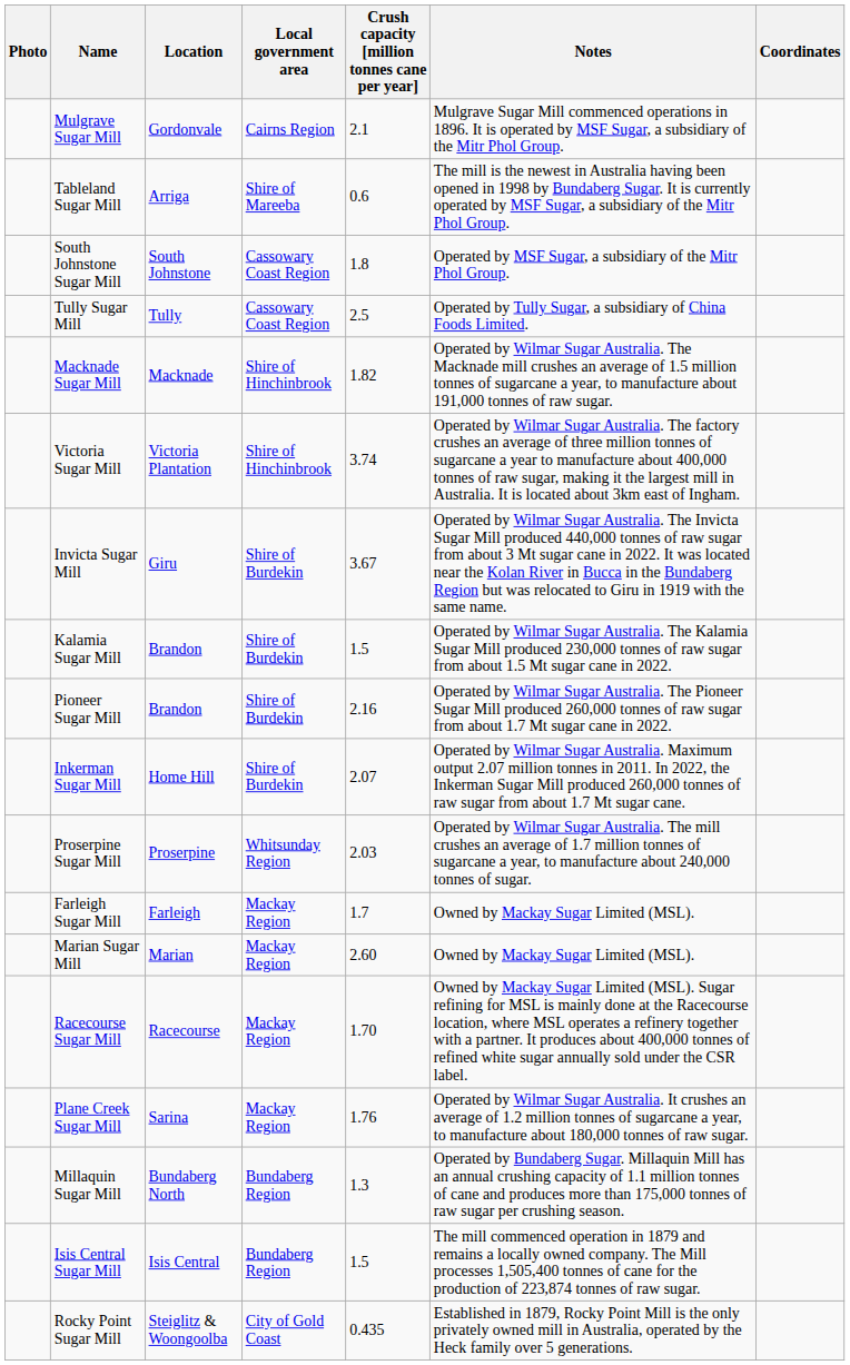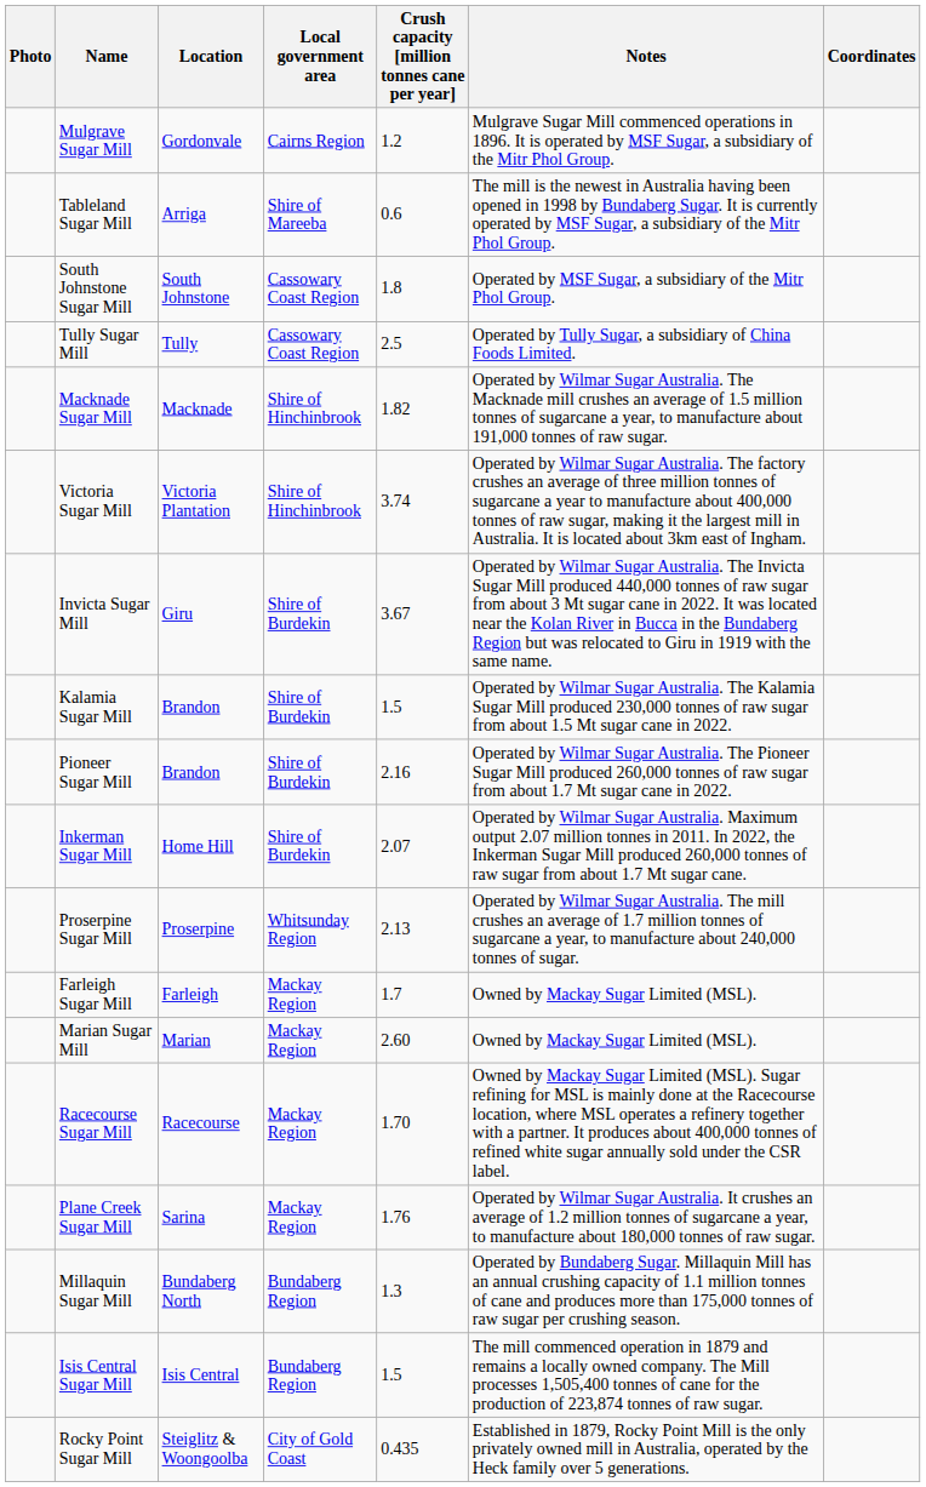 <table class="wikitable sortable">
 <tr>
 <th scope="col" class="unsortable">Photo</th>
 <th scope="col">Name</th>
 <th scope="col">Location</th>
 <th scope="col">Local government area</th>
 <th scope="col">Crush capacity<br>[million tonnes cane per year]</th>
 <th scope="col" class="unsortable">Notes</th>
 <th scope="col">Coordinates</th>
 </tr>
 <tr>
 <td></td>
 <td><a href='#'>Mulgrave Sugar Mill</a></td>
 <td><a href='#'>Gordonvale</a></td>
 <td><a href='#'>Cairns Region</a></td>
-<td>2.1</td>
+<td>1.2</td>
 <td>Mulgrave Sugar Mill commenced operations in 1896. It is operated by <a href='#'>MSF Sugar</a>, a subsidiary of the <a href='#'>Mitr Phol Group</a>.</td>
 <td></td>
 </tr>
 <tr>
 <td></td>
 <td>Tableland Sugar Mill</td>
 <td><a href='#'>Arriga</a></td>
 <td><a href='#'>Shire of Mareeba</a></td>
 <td>0.6</td>
 <td>The mill is the newest in Australia having been opened in 1998 by <a href='#'>Bundaberg Sugar</a>. It is currently operated by <a href='#'>MSF Sugar</a>, a subsidiary of the <a href='#'>Mitr Phol Group</a>.</td>
 <td></td>
 </tr>
 <tr>
 <td></td>
 <td>South Johnstone Sugar Mill</td>
 <td><a href='#'>South Johnstone</a></td>
 <td><a href='#'>Cassowary Coast Region</a></td>
 <td>1.8</td>
 <td>Operated by <a href='#'>MSF Sugar</a>, a subsidiary of the <a href='#'>Mitr Phol Group</a>.</td>
 <td></td>
 </tr>
 <tr>
 <td></td>
 <td>Tully Sugar Mill</td>
 <td><a href='#'>Tully</a></td>
 <td><a href='#'>Cassowary Coast Region</a></td>
 <td>2.5</td>
 <td>Operated by <a href='#'>Tully Sugar</a>, a subsidiary of <a href='#'>China Foods Limited</a>.</td>
 <td></td>
 </tr>
 <tr>
 <td></td>
 <td><a href='#'>Macknade Sugar Mill</a></td>
 <td><a href='#'>Macknade</a></td>
 <td><a href='#'>Shire of Hinchinbrook</a></td>
 <td>1.82</td>
 <td>Operated by <a href='#'>Wilmar Sugar Australia</a>. The Macknade mill crushes an average of 1.5 million tonnes of sugarcane a year, to manufacture about 191,000 tonnes of raw sugar.</td>
 <td></td>
 </tr>
 <tr>
 <td></td>
 <td>Victoria Sugar Mill</td>
 <td><a href='#'>Victoria Plantation</a></td>
 <td><a href='#'>Shire of Hinchinbrook</a></td>
 <td>3.74</td>
 <td>Operated by <a href='#'>Wilmar Sugar Australia</a>. The factory crushes an average of three million tonnes of sugarcane a year to manufacture about 400,000 tonnes of raw sugar, making it the largest mill in Australia. It is located about 3km east of Ingham. </td>
 <td></td>
 </tr>
 <tr>
 <td></td>
 <td>Invicta Sugar Mill</td>
 <td><a href='#'>Giru</a></td>
 <td><a href='#'>Shire of Burdekin</a></td>
 <td>3.67</td>
 <td>Operated by <a href='#'>Wilmar Sugar Australia</a>. The Invicta Sugar Mill produced 440,000 tonnes of raw sugar from about 3 Mt sugar cane in 2022. It was located near the <a href='#'>Kolan River</a> in <a href='#'>Bucca</a> in the <a href='#'>Bundaberg Region</a> but was relocated to Giru in 1919 with the same name.</td>
 <td></td>
 </tr>
 <tr>
 <td></td>
 <td>Kalamia Sugar Mill</td>
 <td><a href='#'>Brandon</a></td>
 <td><a href='#'>Shire of Burdekin</a></td>
 <td>1.5</td>
 <td>Operated by <a href='#'>Wilmar Sugar Australia</a>. The Kalamia Sugar Mill produced 230,000 tonnes of raw sugar from about 1.5 Mt sugar cane in 2022.</td>
 <td></td>
 </tr>
 <tr>
 <td></td>
 <td>Pioneer Sugar Mill</td>
 <td><a href='#'>Brandon</a></td>
 <td><a href='#'>Shire of Burdekin</a></td>
 <td>2.16</td>
 <td>Operated by <a href='#'>Wilmar Sugar Australia</a>. The Pioneer Sugar Mill produced 260,000 tonnes of raw sugar from about 1.7 Mt sugar cane in 2022.</td>
 <td></td>
 </tr>
 <tr>
 <td></td>
 <td><a href='#'>Inkerman Sugar Mill</a></td>
 <td><a href='#'>Home Hill</a></td>
 <td><a href='#'>Shire of Burdekin</a></td>
 <td>2.07</td>
 <td>Operated by <a href='#'>Wilmar Sugar Australia</a>. Maximum output 2.07 million tonnes in 2011. In 2022, the Inkerman Sugar Mill produced 260,000 tonnes of raw sugar from about 1.7 Mt sugar cane.</td>
 <td></td>
 </tr>
 <tr>
 <td></td>
 <td>Proserpine Sugar Mill</td>
 <td><a href='#'>Proserpine</a></td>
 <td><a href='#'>Whitsunday Region</a></td>
-<td>2.03</td>
+<td>2.13</td>
 <td>Operated by <a href='#'>Wilmar Sugar Australia</a>. The mill crushes an average of 1.7 million tonnes of sugarcane a year, to manufacture about 240,000 tonnes of sugar. </td>
 <td></td>
 </tr>
 <tr>
 <td></td>
 <td>Farleigh Sugar Mill</td>
 <td><a href='#'>Farleigh</a></td>
 <td><a href='#'>Mackay Region</a></td>
 <td>1.7</td>
 <td>Owned by <a href='#'>Mackay Sugar</a> Limited (MSL).</td>
 <td></td>
 </tr>
 <tr>
 <td></td>
 <td>Marian Sugar Mill</td>
 <td><a href='#'>Marian</a></td>
 <td><a href='#'>Mackay Region</a></td>
 <td>2.60</td>
 <td>Owned by <a href='#'>Mackay Sugar</a> Limited (MSL).</td>
 <td></td>
 </tr>
 <tr>
 <td></td>
 <td><a href='#'>Racecourse Sugar Mill</a></td>
 <td><a href='#'>Racecourse</a></td>
 <td><a href='#'>Mackay Region</a></td>
 <td>1.70</td>
 <td>Owned by <a href='#'>Mackay Sugar</a> Limited (MSL). Sugar refining for MSL is mainly done at the Racecourse location, where MSL operates a refinery together with a partner. It produces about 400,000 tonnes of refined white sugar annually sold under the CSR label. </td>
 <td></td>
 </tr>
 <tr>
 <td></td>
 <td><a href='#'>Plane Creek Sugar Mill</a></td>
 <td><a href='#'>Sarina</a></td>
 <td><a href='#'>Mackay Region</a></td>
 <td>1.76</td>
 <td>Operated by <a href='#'>Wilmar Sugar Australia</a>. It crushes an average of 1.2 million tonnes of sugarcane a year, to manufacture about 180,000 tonnes of raw sugar.</td>
 <td></td>
 </tr>
 <tr>
 <td></td>
 <td>Millaquin Sugar Mill</td>
 <td><a href='#'>Bundaberg North</a></td>
 <td><a href='#'>Bundaberg Region</a></td>
 <td>1.3</td>
 <td>Operated by <a href='#'>Bundaberg Sugar</a>. Millaquin Mill has an annual crushing capacity of 1.1 million tonnes of cane and produces more than 175,000 tonnes of raw sugar per crushing season.</td>
 <td></td>
 </tr>
 <tr>
 <td></td>
 <td><a href='#'>Isis Central Sugar Mill</a></td>
 <td><a href='#'>Isis Central</a></td>
 <td><a href='#'>Bundaberg Region</a></td>
 <td>1.5</td>
 <td>The mill commenced operation in 1879 and remains a locally owned company. The Mill processes 1,505,400 tonnes of cane for the production of 223,874 tonnes of raw sugar.</td>
 <td></td>
 </tr>
 <tr>
 <td></td>
 <td>Rocky Point Sugar Mill</td>
 <td><a href='#'>Steiglitz</a> & <a href='#'>Woongoolba</a></td>
 <td><a href='#'>City of Gold Coast</a></td>
 <td>0.435</td>
 <td>Established in 1879, Rocky Point Mill is the only privately owned mill in Australia, operated by the Heck family over 5 generations.</td>
 <td></td>
 </tr>
 </table>
